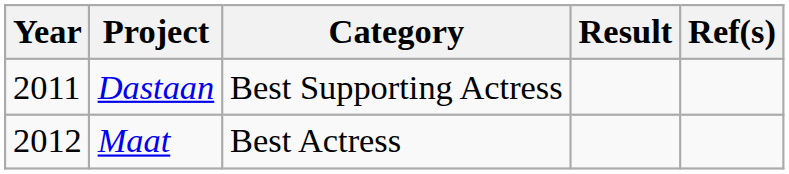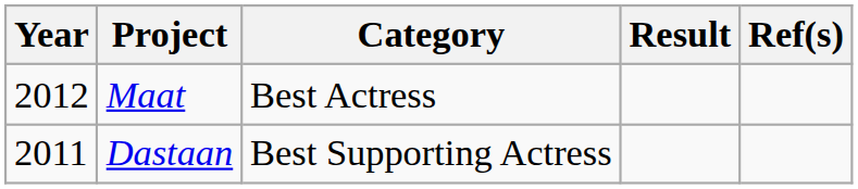 <table class="wikitable style">
 <tr>
 <th>Year</th>
 <th>Project</th>
 <th>Category</th>
 <th>Result</th>
 <th>Ref(s)</th>
 </tr>
 <tr>
+<td>2012</td>
+<td><em><a href='#'>Maat</a></em></td>
+<td>Best Actress</td>
+<td></td>
+<td></td>
+</tr>
+<tr>
 <td>2011</td>
 <td><em><a href='#'>Dastaan</a></em></td>
 <td>Best Supporting Actress</td>
 <td></td>
 <td></td>
 </tr>
-<tr>
-<td>2012</td>
-<td><em><a href='#'>Maat</a></em></td>
-<td>Best Actress</td>
-<td></td>
-<td></td>
-</tr>
 </table>
